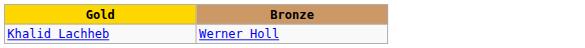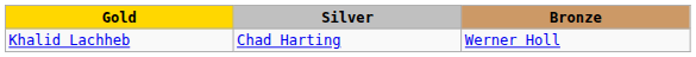 <table class="wikitable" style="text-align:left">
 <tr align="center">
 <td width=200 bgcolor=gold><strong>Gold</strong></td>
+<td width=200 bgcolor=silver><strong>Silver</strong></td>
 <td width=200 bgcolor=CC9966><strong>Bronze</strong></td>
 </tr>
 <tr>
 <td><a href='#'>Khalid Lachheb</a><br><em></em></td>
+<td><a href='#'>Chad Harting</a><br><em></em></td>
 <td><a href='#'>Werner Holl</a><br><em></em></td>
 </tr>
 </table>
